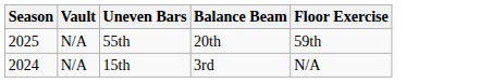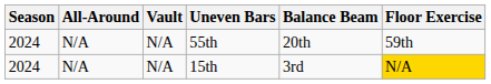 <table class="wikitable">
 <tr>
 <th>Season</th>
+<th>All-Around</th>
 <th>Vault</th>
 <th>Uneven Bars</th>
 <th>Balance Beam</th>
 <th>Floor Exercise</th>
 </tr>
 <tr>
-<td>2025</td>
+<td>2024</td>
+<td>N/A</td>
 <td>N/A</td>
 <td>55th</td>
 <td>20th</td>
 <td>59th</td>
 </tr>
 <tr>
 <td>2024</td>
 <td>N/A</td>
+<td>N/A</td>
 <td>15th</td>
 <td>3rd</td>
-<td>N/A</td>
+<td style="background: gold;">N/A</td>
 </tr>
 </table>
